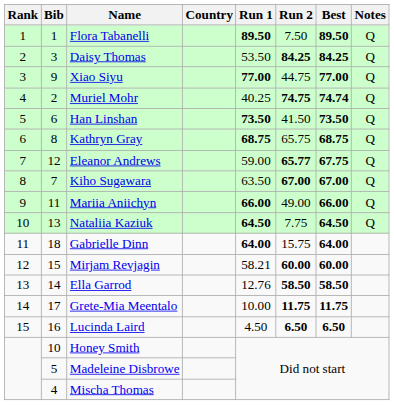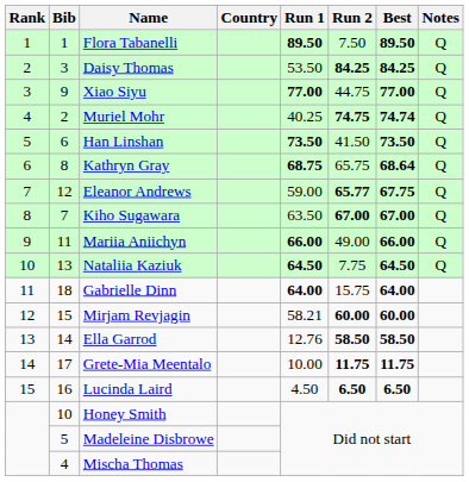 <table class="wikitable sortable" style="text-align:center">
 <tr>
 <th>Rank</th>
 <th>Bib</th>
 <th>Name</th>
 <th>Country</th>
 <th>Run 1</th>
 <th>Run 2</th>
 <th>Best</th>
 <th>Notes</th>
 </tr>
 <tr bgcolor=ccffcc>
 <td>1</td>
 <td>1</td>
 <td align=left><a href='#'>Flora Tabanelli</a></td>
 <td align=left></td>
 <td><strong>89.50</strong></td>
 <td>7.50</td>
 <td><strong>89.50</strong></td>
 <td>Q</td>
 </tr>
 <tr bgcolor=ccffcc>
 <td>2</td>
 <td>3</td>
 <td align=left><a href='#'>Daisy Thomas</a></td>
 <td align=left></td>
 <td>53.50</td>
 <td><strong>84.25</strong></td>
 <td><strong>84.25</strong></td>
 <td>Q</td>
 </tr>
 <tr bgcolor=ccffcc>
 <td>3</td>
 <td>9</td>
 <td align=left><a href='#'>Xiao Siyu</a></td>
 <td align=left></td>
 <td><strong>77.00</strong></td>
 <td>44.75</td>
 <td><strong>77.00</strong></td>
 <td>Q</td>
 </tr>
 <tr bgcolor=ccffcc>
 <td>4</td>
 <td>2</td>
 <td align=left><a href='#'>Muriel Mohr</a></td>
 <td align=left></td>
 <td>40.25</td>
 <td><strong>74.75</strong></td>
 <td><strong>74.74</strong></td>
 <td>Q</td>
 </tr>
 <tr bgcolor=ccffcc>
 <td>5</td>
 <td>6</td>
 <td align=left><a href='#'>Han Linshan</a></td>
 <td align=left></td>
 <td><strong>73.50</strong></td>
 <td>41.50</td>
 <td><strong>73.50</strong></td>
 <td>Q</td>
 </tr>
 <tr bgcolor=ccffcc>
 <td>6</td>
 <td>8</td>
 <td align=left><a href='#'>Kathryn Gray</a></td>
 <td align=left></td>
 <td><strong>68.75</strong></td>
 <td>65.75</td>
-<td><strong>68.75</strong></td>
+<td><strong>68.64</strong></td>
 <td>Q</td>
 </tr>
 <tr bgcolor=ccffcc>
 <td>7</td>
 <td>12</td>
 <td align=left><a href='#'>Eleanor Andrews</a></td>
 <td align=left></td>
 <td>59.00</td>
 <td><strong>65.77</strong></td>
 <td><strong>67.75</strong></td>
 <td>Q</td>
 </tr>
 <tr bgcolor=ccffcc>
 <td>8</td>
 <td>7</td>
 <td align=left><a href='#'>Kiho Sugawara</a></td>
 <td align=left></td>
 <td>63.50</td>
 <td><strong>67.00</strong></td>
 <td><strong>67.00</strong></td>
 <td>Q</td>
 </tr>
 <tr bgcolor=ccffcc>
 <td>9</td>
 <td>11</td>
 <td align=left><a href='#'>Mariia Aniichyn</a></td>
 <td align=left></td>
 <td><strong>66.00</strong></td>
 <td>49.00</td>
 <td><strong>66.00</strong></td>
 <td>Q</td>
 </tr>
 <tr bgcolor=ccffcc>
 <td>10</td>
 <td>13</td>
 <td align=left><a href='#'>Nataliia Kaziuk</a></td>
 <td align=left></td>
 <td><strong>64.50</strong></td>
 <td>7.75</td>
 <td><strong>64.50</strong></td>
 <td>Q</td>
 </tr>
 <tr>
 <td>11</td>
 <td>18</td>
 <td align=left><a href='#'>Gabrielle Dinn</a></td>
 <td align=left></td>
 <td><strong>64.00</strong></td>
 <td>15.75</td>
 <td><strong>64.00</strong></td>
 <td></td>
 </tr>
 <tr>
 <td>12</td>
 <td>15</td>
 <td align=left><a href='#'>Mirjam Revjagin</a></td>
 <td align=left></td>
 <td>58.21</td>
 <td><strong>60.00</strong></td>
 <td><strong>60.00</strong></td>
 <td></td>
 </tr>
 <tr>
 <td>13</td>
 <td>14</td>
 <td align=left><a href='#'>Ella Garrod</a></td>
 <td align=left></td>
 <td>12.76</td>
 <td><strong>58.50</strong></td>
 <td><strong>58.50</strong></td>
 <td></td>
 </tr>
 <tr>
 <td>14</td>
 <td>17</td>
 <td align=left><a href='#'>Grete-Mia Meentalo</a></td>
 <td align=left></td>
 <td>10.00</td>
 <td><strong>11.75</strong></td>
 <td><strong>11.75</strong></td>
 <td></td>
 </tr>
 <tr>
 <td>15</td>
 <td>16</td>
 <td align=left><a href='#'>Lucinda Laird</a></td>
 <td align=left></td>
 <td>4.50</td>
 <td><strong>6.50</strong></td>
 <td><strong>6.50</strong></td>
 <td></td>
 </tr>
 <tr>
 <td rowspan=3></td>
 <td>10</td>
 <td align=left><a href='#'>Honey Smith</a></td>
 <td align=left></td>
 <td colspan=4 rowspan=3>Did not start</td>
 </tr>
 <tr>
 <td>5</td>
 <td align=left><a href='#'>Madeleine Disbrowe</a></td>
 <td align=left></td>
 </tr>
 <tr>
 <td>4</td>
 <td align=left><a href='#'>Mischa Thomas</a></td>
 <td align=left></td>
 </tr>
 </table>
